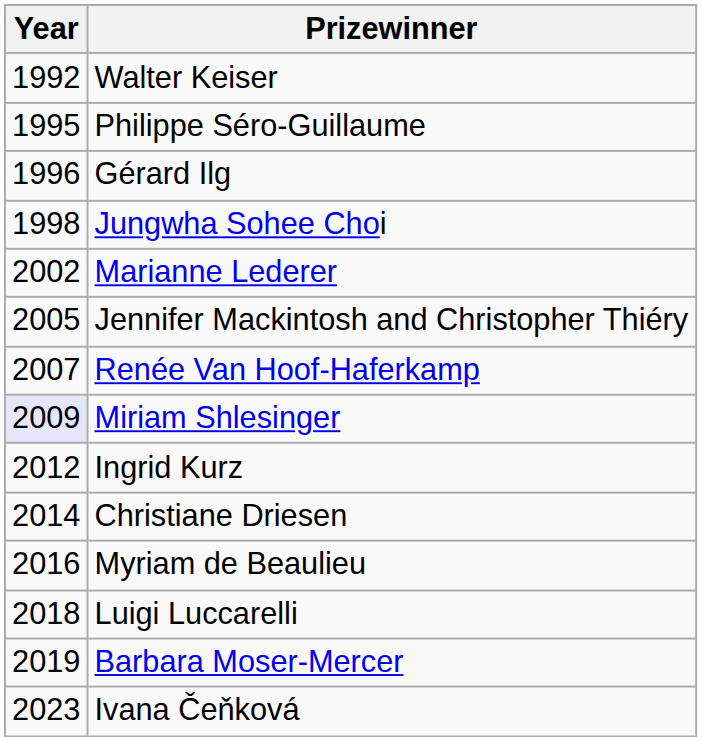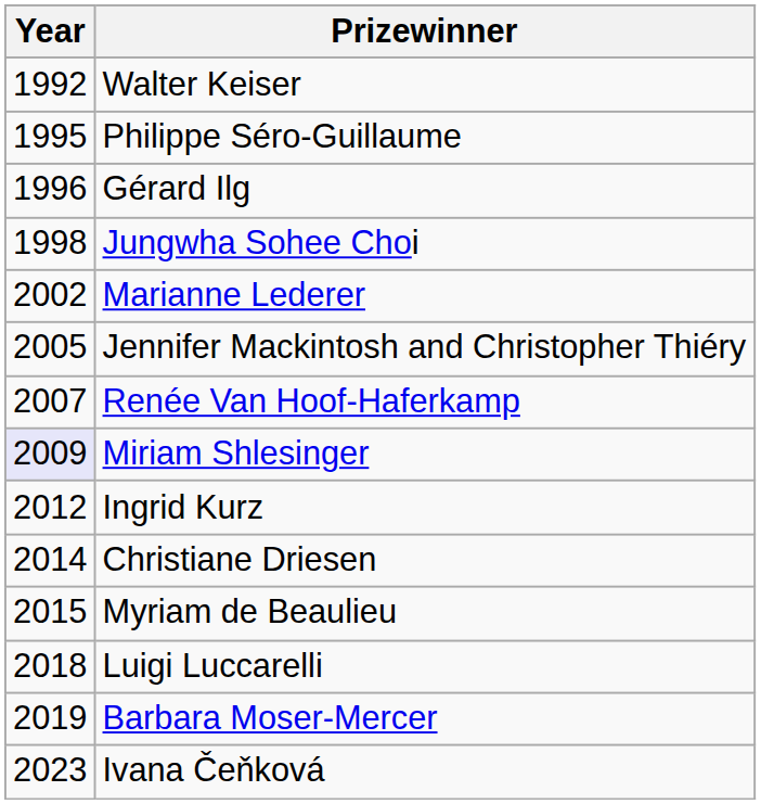 <table class="wikitable">
 <tr>
 <th>Year</th>
 <th>Prizewinner</th>
 </tr>
 <tr>
 <td>1992</td>
 <td>Walter Keiser</td>
 </tr>
 <tr>
 <td>1995</td>
 <td>Philippe Séro-Guillaume</td>
 </tr>
 <tr>
 <td>1996</td>
 <td>Gérard Ilg</td>
 </tr>
 <tr>
 <td>1998</td>
 <td><a href='#'>Jungwha Sohee Cho</a>i</td>
 </tr>
 <tr>
 <td>2002</td>
 <td><a href='#'>Marianne Lederer</a></td>
 </tr>
 <tr>
 <td>2005</td>
 <td>Jennifer Mackintosh and Christopher Thiéry</td>
 </tr>
 <tr>
 <td>2007</td>
 <td><a href='#'>Renée Van Hoof-Haferkamp</a></td>
 </tr>
 <tr>
 <td style="background: lavender;">2009</td>
 <td><a href='#'>Miriam Shlesinger</a></td>
 </tr>
 <tr>
 <td>2012</td>
 <td>Ingrid Kurz</td>
 </tr>
 <tr>
 <td>2014</td>
 <td>Christiane Driesen</td>
 </tr>
 <tr>
-<td>2016</td>
+<td>2015</td>
 <td>Myriam de Beaulieu</td>
 </tr>
 <tr>
 <td>2018</td>
 <td>Luigi Luccarelli</td>
 </tr>
 <tr>
 <td>2019</td>
 <td><a href='#'>Barbara Moser-Mercer</a></td>
 </tr>
 <tr>
 <td>2023</td>
 <td>Ivana Čeňková</td>
 </tr>
 </table>
